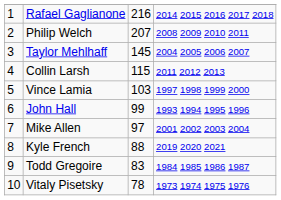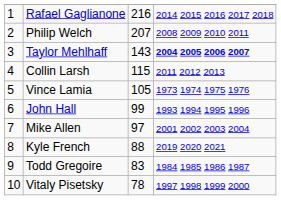 <table class="wikitable">
 <tr>
 </tr>
 <tr>
 <td>1</td>
 <td><a href='#'>Rafael Gaglianone</a></td>
 <td>216</td>
 <td style="font-size:80%;"><a href='#'>2014</a> <a href='#'>2015</a> <a href='#'>2016</a> <a href='#'>2017</a> <a href='#'>2018</a></td>
 </tr>
 <tr>
 <td>2</td>
 <td>Philip Welch</td>
 <td>207</td>
 <td style="font-size:80%;"><a href='#'>2008</a> <a href='#'>2009</a> <a href='#'>2010</a> <a href='#'>2011</a></td>
 </tr>
 <tr>
 <td>3</td>
 <td><a href='#'>Taylor Mehlhaff</a></td>
-<td>145</td>
-<td style="font-size:80%;"><a href='#'>2004</a> <a href='#'>2005</a> <a href='#'>2006</a> <a href='#'>2007</a></td>
+<td>143</td>
+<td style="font-size:80%;"><strong><a href='#'>2004</a> <a href='#'>2005</a> <a href='#'>2006</a> <a href='#'>2007</a></strong></td>
 </tr>
 <tr>
 <td>4</td>
 <td>Collin Larsh</td>
 <td>115</td>
 <td style="font-size:80%;"><a href='#'>2011</a> <a href='#'>2012</a> <a href='#'>2013</a></td>
 </tr>
 <tr>
 <td>5</td>
 <td>Vince Lamia</td>
-<td>103</td>
-<td style="font-size:80%;"><a href='#'>1997</a> <a href='#'>1998</a> <a href='#'>1999</a> <a href='#'>2000</a></td>
+<td>105</td>
+<td style="font-size:80%;"><a href='#'>1973</a> <a href='#'>1974</a> <a href='#'>1975</a> <a href='#'>1976</a></td>
 </tr>
 <tr>
 <td>6</td>
 <td><a href='#'>John Hall</a></td>
 <td>99</td>
 <td style="font-size:80%;"><a href='#'>1993</a> <a href='#'>1994</a> <a href='#'>1995</a> <a href='#'>1996</a></td>
 </tr>
 <tr>
 <td>7</td>
 <td>Mike Allen</td>
 <td>97</td>
 <td style="font-size:80%;"><a href='#'>2001</a> <a href='#'>2002</a> <a href='#'>2003</a> <a href='#'>2004</a></td>
 </tr>
 <tr>
 <td>8</td>
 <td>Kyle French</td>
 <td>88</td>
 <td style="font-size:80%;"><a href='#'>2019</a> <a href='#'>2020</a> <a href='#'>2021</a></td>
 </tr>
 <tr>
 <td>9</td>
 <td>Todd Gregoire</td>
 <td>83</td>
 <td style="font-size:80%;"><a href='#'>1984</a> <a href='#'>1985</a> <a href='#'>1986</a> <a href='#'>1987</a></td>
 </tr>
 <tr>
 <td>10</td>
 <td>Vitaly Pisetsky</td>
 <td>78</td>
-<td style="font-size:80%;"><a href='#'>1973</a> <a href='#'>1974</a> <a href='#'>1975</a> <a href='#'>1976</a></td>
+<td style="font-size:80%;"><a href='#'>1997</a> <a href='#'>1998</a> <a href='#'>1999</a> <a href='#'>2000</a></td>
 </tr>
 </table>
